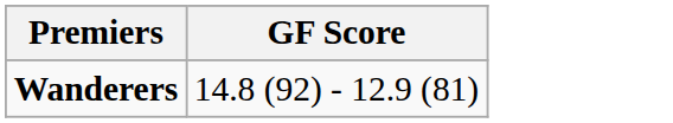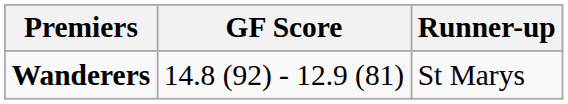 <table class="wikitable" style="text-align:left;">
 <tr style="background:#efefef;">
 <th>Premiers</th>
 <th>GF Score</th>
+<th>Runner-up</th>
 </tr>
 <tr>
 <td><strong>Wanderers</strong></td>
 <td>14.8 (92) - 12.9 (81)</td>
+<td>St Marys</td>
 </tr>
 </table>
